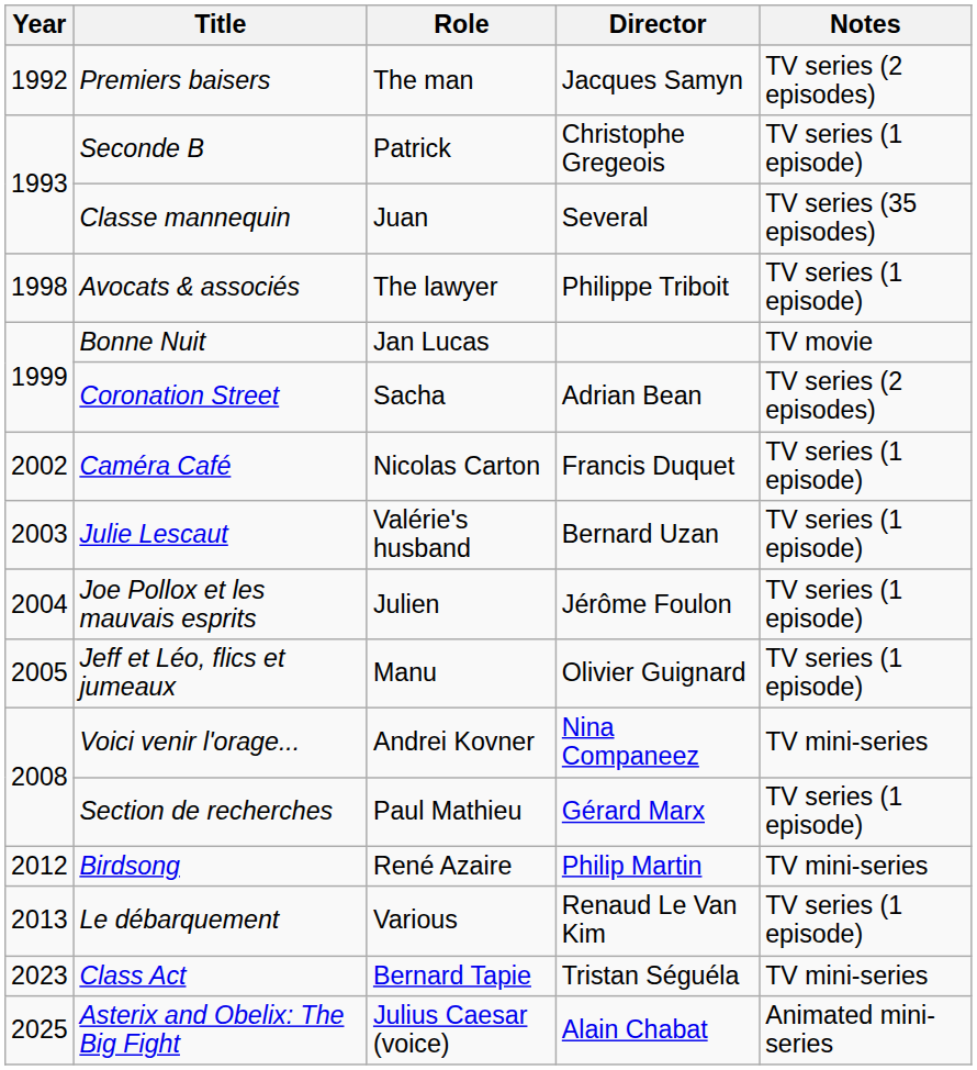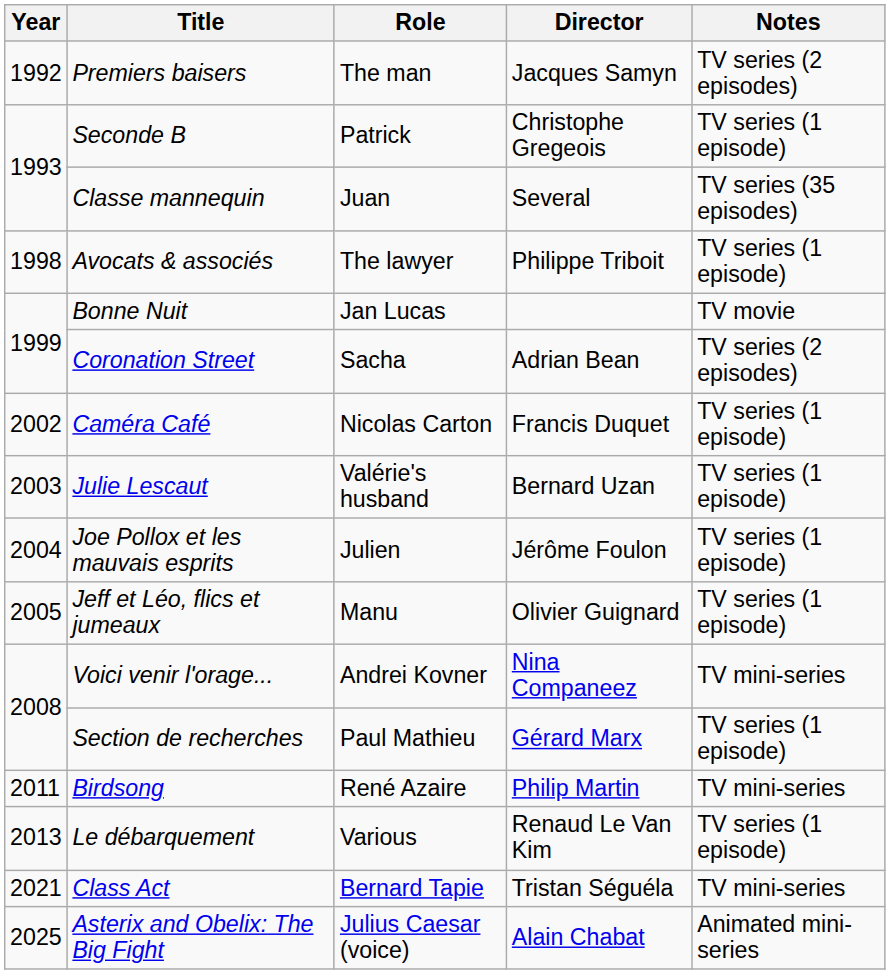 <table class="wikitable sortable">
 <tr>
 <th>Year</th>
 <th>Title</th>
 <th>Role</th>
 <th>Director</th>
 <th class="unsortable">Notes</th>
 </tr>
 <tr>
 <td>1992</td>
 <td><em>Premiers baisers</em></td>
 <td>The man</td>
 <td>Jacques Samyn</td>
 <td>TV series (2 episodes)</td>
 </tr>
 <tr>
 <td rowspan=2>1993</td>
 <td><em>Seconde B</em></td>
 <td>Patrick</td>
 <td>Christophe Gregeois</td>
 <td>TV series (1 episode)</td>
 </tr>
 <tr>
 <td><em>Classe mannequin</em></td>
 <td>Juan</td>
 <td>Several</td>
 <td>TV series (35 episodes)</td>
 </tr>
 <tr>
 <td>1998</td>
 <td><em>Avocats & associés</em></td>
 <td>The lawyer</td>
 <td>Philippe Triboit</td>
 <td>TV series (1 episode)</td>
 </tr>
 <tr>
 <td rowspan=2>1999</td>
 <td><em>Bonne Nuit</em></td>
 <td>Jan Lucas</td>
 <td></td>
 <td>TV movie</td>
 </tr>
 <tr>
 <td><em><a href='#'>Coronation Street</a></em></td>
 <td>Sacha</td>
 <td>Adrian Bean</td>
 <td>TV series (2 episodes)</td>
 </tr>
 <tr>
 <td>2002</td>
 <td><em><a href='#'>Caméra Café</a></em></td>
 <td>Nicolas Carton</td>
 <td>Francis Duquet</td>
 <td>TV series (1 episode)</td>
 </tr>
 <tr>
 <td>2003</td>
 <td><em><a href='#'>Julie Lescaut</a></em></td>
 <td>Valérie's husband</td>
 <td>Bernard Uzan</td>
 <td>TV series (1 episode)</td>
 </tr>
 <tr>
 <td>2004</td>
 <td><em>Joe Pollox et les mauvais esprits</em></td>
 <td>Julien</td>
 <td>Jérôme Foulon</td>
 <td>TV series (1 episode)</td>
 </tr>
 <tr>
 <td>2005</td>
 <td><em>Jeff et Léo, flics et jumeaux</em></td>
 <td>Manu</td>
 <td>Olivier Guignard</td>
 <td>TV series (1 episode)</td>
 </tr>
 <tr>
 <td rowspan=2>2008</td>
 <td><em>Voici venir l'orage...</em></td>
 <td>Andrei Kovner</td>
 <td><a href='#'>Nina Companeez</a></td>
 <td>TV mini-series</td>
 </tr>
 <tr>
 <td><em>Section de recherches</em></td>
 <td>Paul Mathieu</td>
 <td><a href='#'>Gérard Marx</a></td>
 <td>TV series (1 episode)</td>
 </tr>
 <tr>
-<td>2012</td>
+<td>2011</td>
 <td><em><a href='#'>Birdsong</a></em></td>
 <td>René Azaire</td>
 <td><a href='#'>Philip Martin</a></td>
 <td>TV mini-series</td>
 </tr>
 <tr>
 <td>2013</td>
 <td><em>Le débarquement</em></td>
 <td>Various</td>
 <td>Renaud Le Van Kim</td>
 <td>TV series (1 episode)</td>
 </tr>
 <tr>
-<td>2023</td>
+<td>2021</td>
 <td><em><a href='#'>Class Act</a></em></td>
 <td><a href='#'>Bernard Tapie</a></td>
 <td>Tristan Séguéla</td>
 <td>TV mini-series</td>
 </tr>
 <tr>
 <td>2025</td>
 <td><em><a href='#'>Asterix and Obelix: The Big Fight</a></em></td>
 <td><a href='#'>Julius Caesar</a> (voice)</td>
 <td><a href='#'>Alain Chabat</a></td>
 <td>Animated mini-series</td>
 </tr>
 </table>
